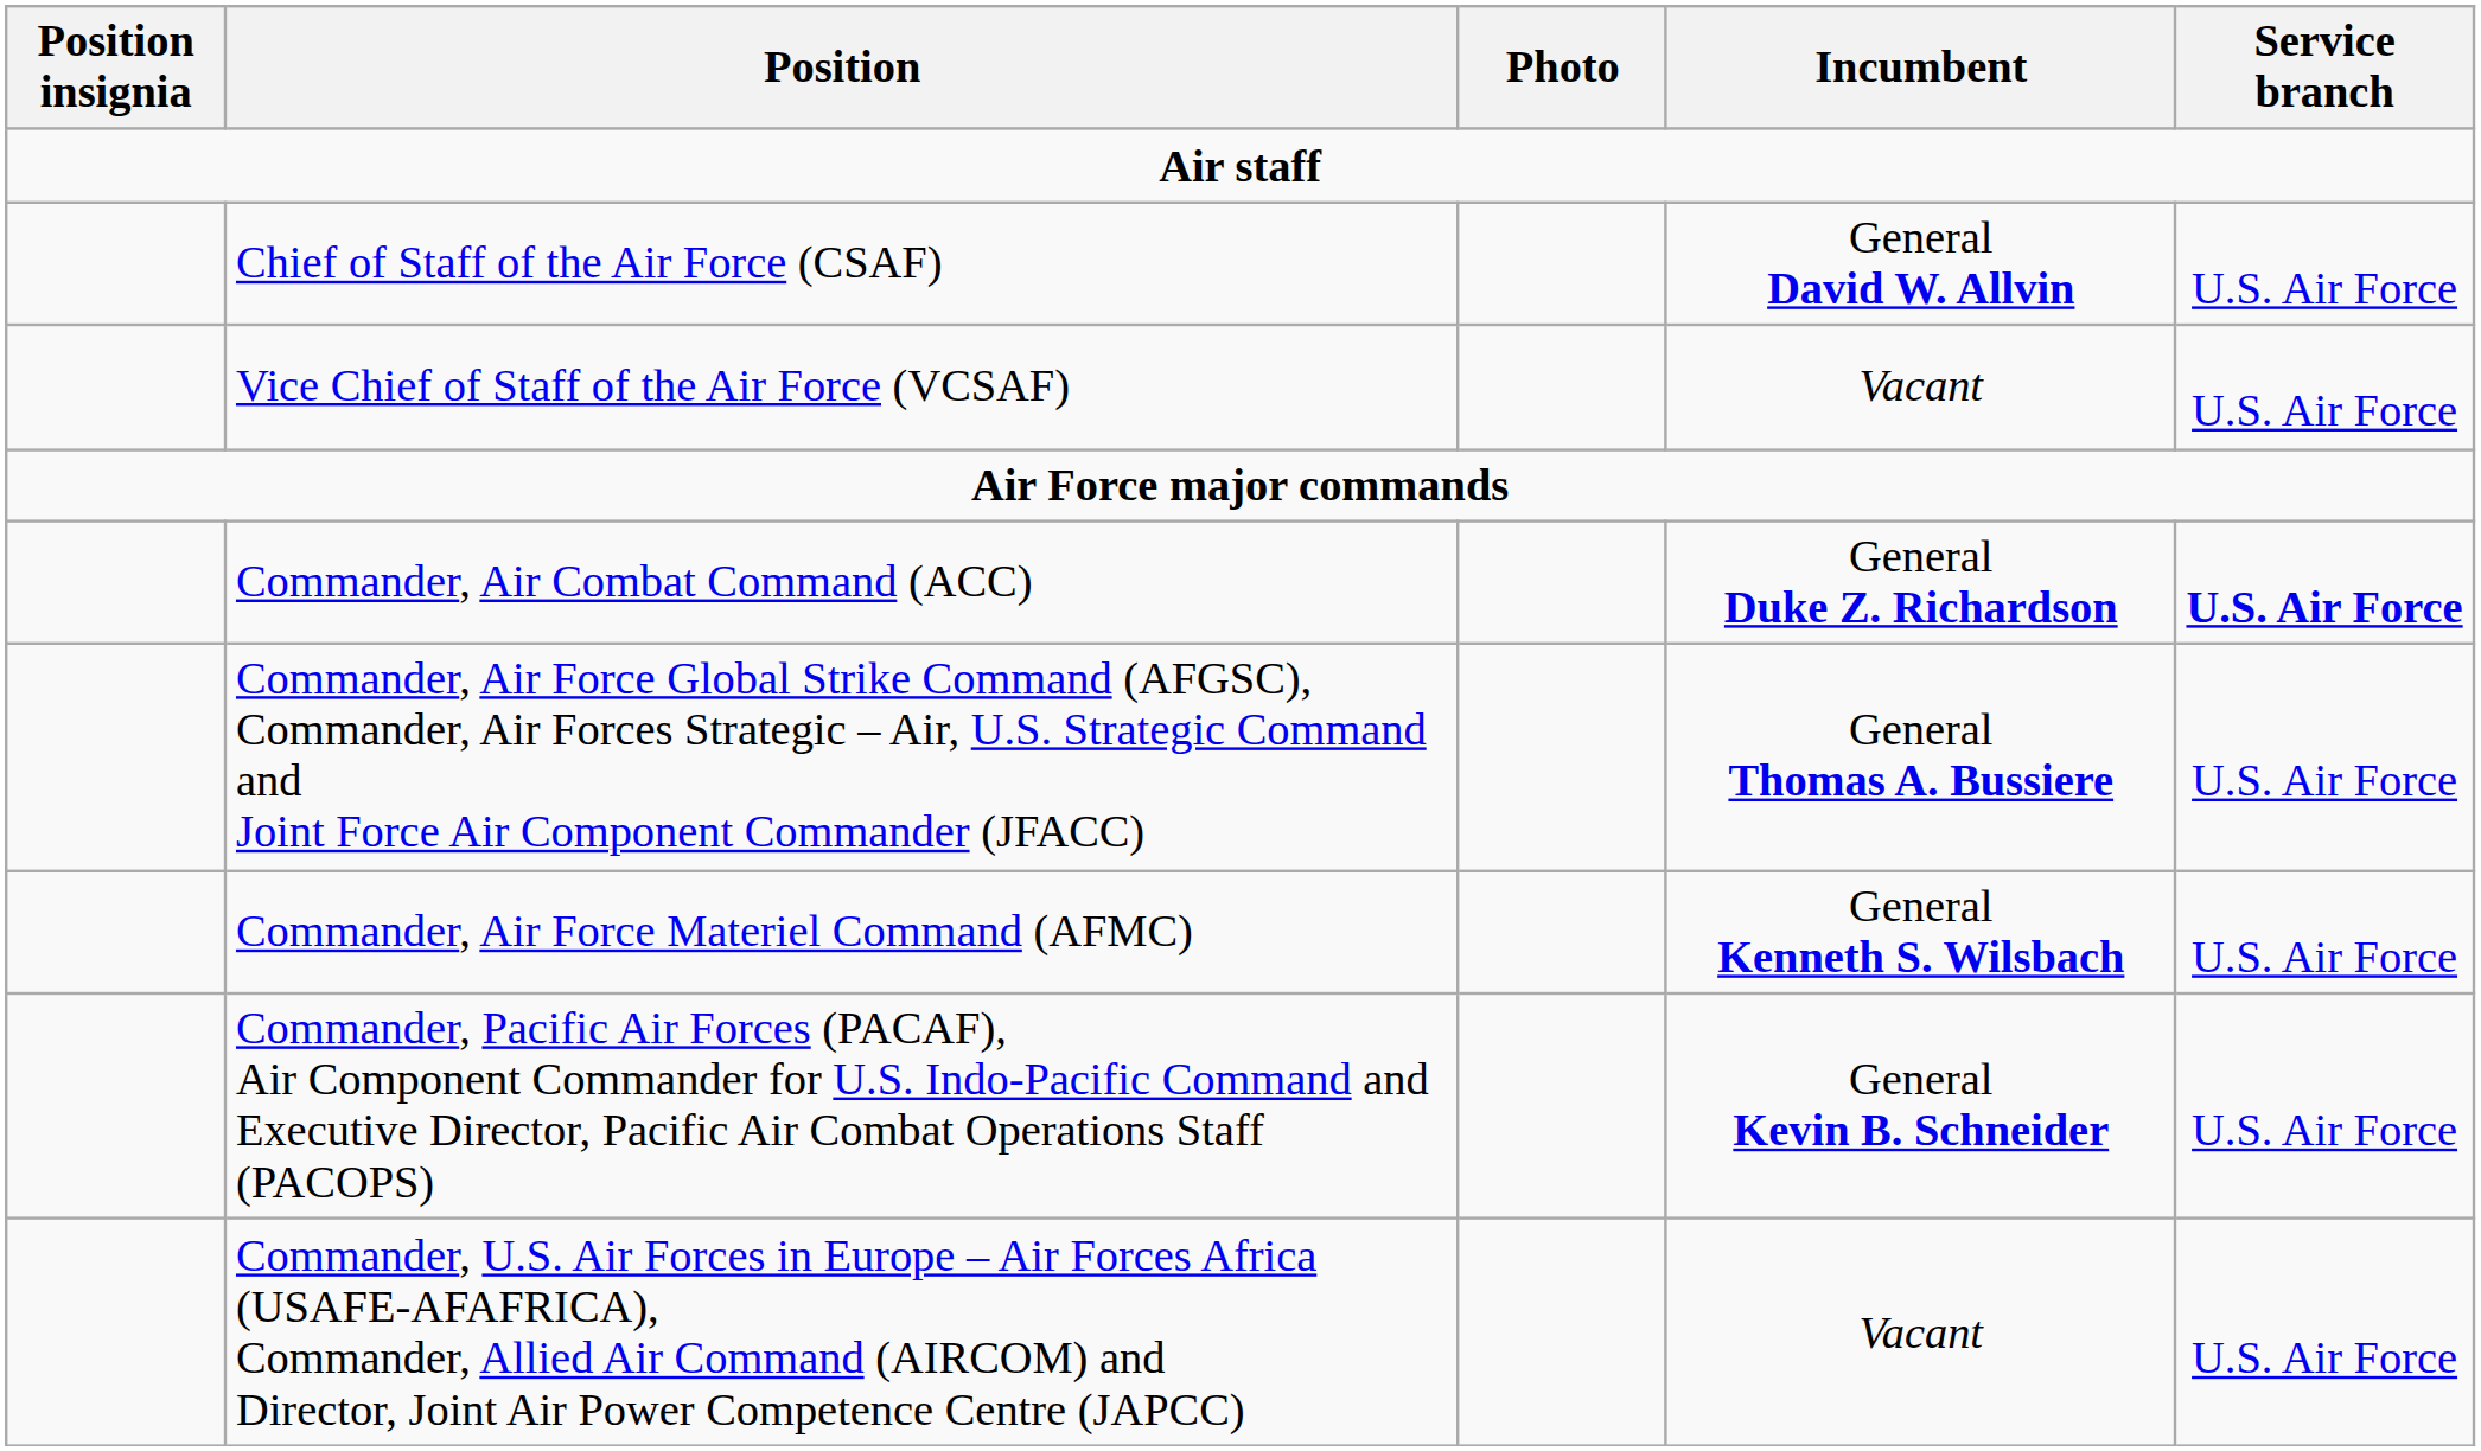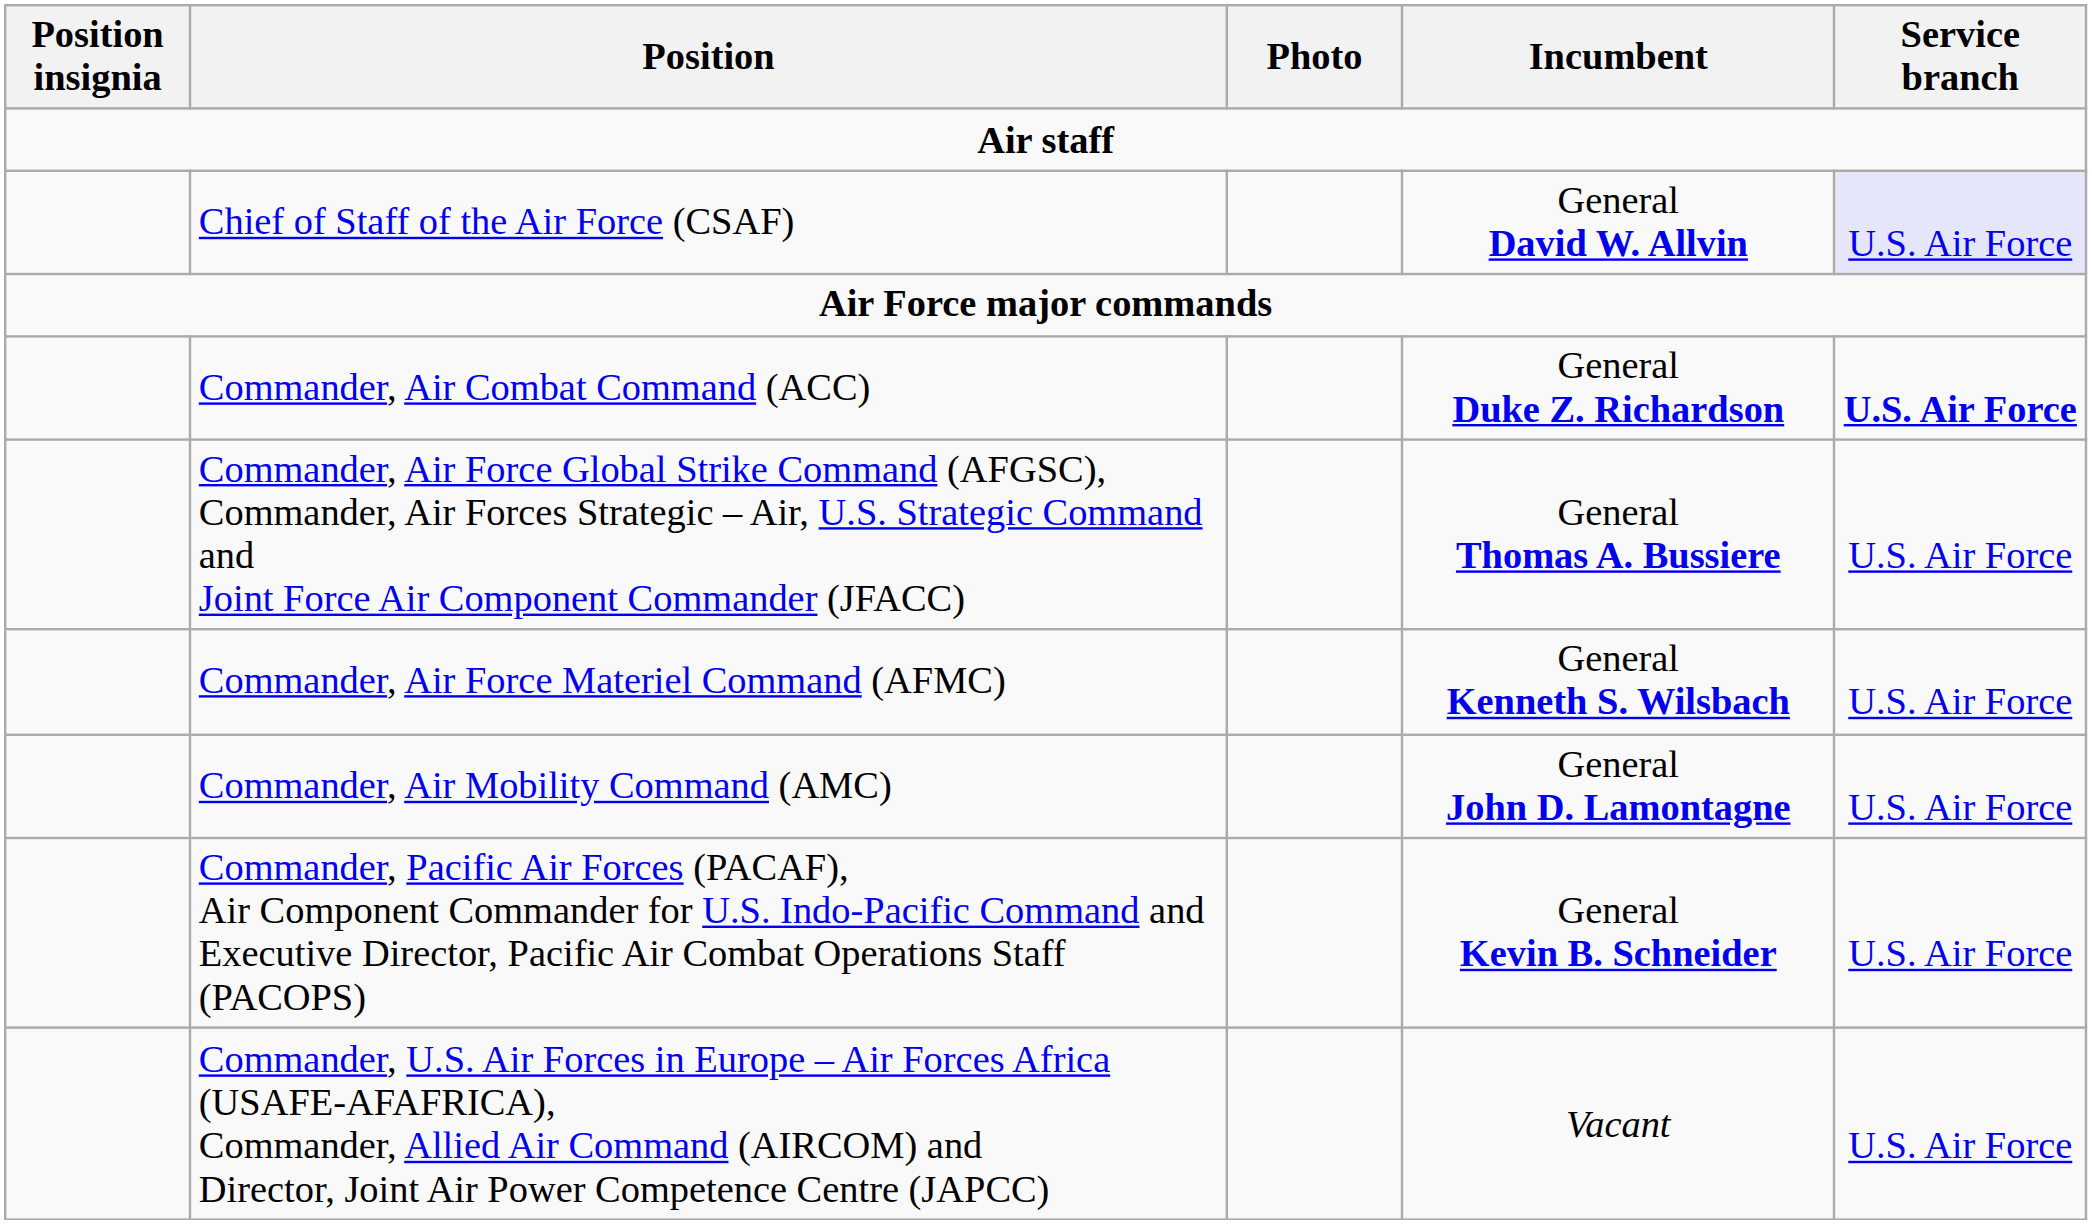 <table class="wikitable">
 <tr>
 <th width="75" style="text-align:center">Position insignia</th>
 <th width="550" style="text-align:center">Position</th>
 <th width="75" style="text-align:center">Photo</th>
 <th width="205" style="text-align:center">Incumbent</th>
 <th width="115" style="text-align:center">Service branch</th>
 </tr>
 <tr>
 <td colspan="5" style="text-align:center"><strong>Air staff</strong></td>
 </tr>
 <tr>
 <td></td>
 <td><a href='#'>Chief of Staff of the Air Force</a> (CSAF)</td>
 <td></td>
 <td style="text-align:center">General<br><strong><a href='#'>David W. Allvin</a></strong></td>
-<td style="text-align:center"><br><a href='#'>U.S. Air Force</a></td>
-</tr>
-<tr>
-<td></td>
-<td><a href='#'>Vice Chief of Staff of the Air Force</a> (VCSAF)</td>
-<td></td>
-<td style="text-align:center"><em>Vacant</em></td>
-<td style="text-align:center"><br><a href='#'>U.S. Air Force</a></td>
+<td style="background: lavender; text-align:center"><br><a href='#'>U.S. Air Force</a></td>
 </tr>
 <tr>
 <td colspan="5" style="text-align:center"><strong>Air Force major commands</strong></td>
 </tr>
 <tr>
 <td></td>
 <td><a href='#'>Commander</a>, <a href='#'>Air Combat Command</a> (ACC)</td>
 <td></td>
 <td style="text-align:center">General<br><strong><a href='#'>Duke Z. Richardson</a></strong></td>
 <td style="text-align:center"><strong><br><a href='#'>U.S. Air Force</a></strong></td>
 </tr>
 <tr>
 <td></td>
 <td><a href='#'>Commander</a>, <a href='#'>Air Force Global Strike Command</a> (AFGSC),<br>Commander, Air Forces Strategic – Air, <a href='#'>U.S. Strategic Command</a> and<br><a href='#'>Joint Force Air Component Commander</a> (JFACC)</td>
 <td></td>
 <td style="text-align:center">General<br><strong><a href='#'>Thomas A. Bussiere</a></strong></td>
 <td style="text-align:center"><br><a href='#'>U.S. Air Force</a></td>
 </tr>
 <tr>
 <td></td>
 <td><a href='#'>Commander</a>, <a href='#'>Air Force Materiel Command</a> (AFMC)</td>
 <td></td>
 <td style="text-align:center">General<br><strong><a href='#'>Kenneth S. Wilsbach</a></strong></td>
 <td style="text-align:center"><br><a href='#'>U.S. Air Force</a></td>
 </tr>
 <tr>
 <td></td>
+<td><a href='#'>Commander</a>, <a href='#'>Air Mobility Command</a> (AMC)</td>
+<td></td>
+<td style="text-align:center">General<br><strong><a href='#'>John D. Lamontagne</a></strong></td>
+<td style="text-align:center"><br><a href='#'>U.S. Air Force</a></td>
+</tr>
+<tr>
+<td></td>
 <td><a href='#'>Commander</a>, <a href='#'>Pacific Air Forces</a> (PACAF),<br>Air Component Commander for <a href='#'>U.S. Indo-Pacific Command</a> and<br>Executive Director, Pacific Air Combat Operations Staff (PACOPS)</td>
 <td></td>
 <td style="text-align:center">General<br><strong><a href='#'>Kevin B. Schneider</a></strong></td>
 <td style="text-align:center"><br><a href='#'>U.S. Air Force</a></td>
 </tr>
 <tr>
 <td>  </td>
 <td><a href='#'>Commander</a>, <a href='#'>U.S. Air Forces in Europe – Air Forces Africa</a> (USAFE-AFAFRICA),<br>Commander, <a href='#'>Allied Air Command</a> (AIRCOM) and<br>Director, Joint Air Power Competence Centre (JAPCC)</td>
 <td></td>
 <td style="text-align:center"><em>Vacant</em></td>
 <td style="text-align:center"><br><a href='#'>U.S. Air Force</a></td>
 </tr>
 </table>
